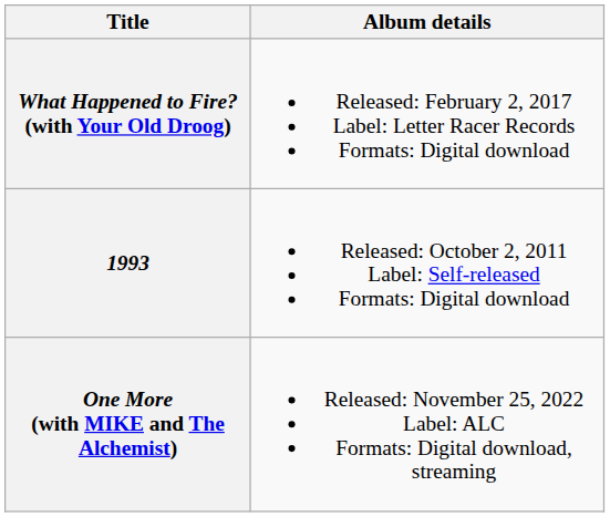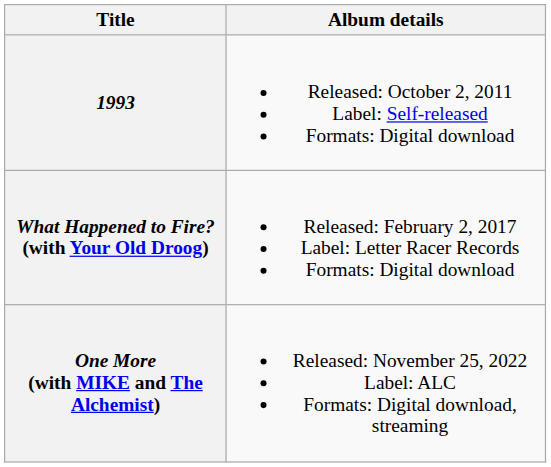 <table class="wikitable plainrowheaders" style="text-align:center;">
 <tr>
 <th scope="col" style="width:11em;">Title</th>
 <th scope="col" style="width:16em;">Album details</th>
 </tr>
 <tr>
+<th scope="row"><em>1993</em></th>
+<td><br><ul><li>Released: October 2, 2011</li><li>Label: <a href='#'>Self-released</a></li><li>Formats: Digital download</li></ul></td>
+</tr>
+<tr>
 <th scope="row"><em>What Happened to Fire?</em><br><span>(with <a href='#'>Your Old Droog</a>)</span></th>
 <td><br><ul><li>Released: February 2, 2017</li><li>Label: Letter Racer Records</li><li>Formats: Digital download</li></ul></td>
-</tr>
-<tr>
-<th scope="row"><em>1993</em></th>
-<td><br><ul><li>Released: October 2, 2011</li><li>Label: <a href='#'>Self-released</a></li><li>Formats: Digital download</li></ul></td>
 </tr>
 <tr>
 <th scope="row"><em>One More</em><br><span>(with <a href='#'>MIKE</a> and <a href='#'>The Alchemist</a>)</span></th>
 <td><br><ul><li>Released: November 25, 2022</li><li>Label: ALC</li><li>Formats: Digital download, streaming</li></ul></td>
 </tr>
 </table>
